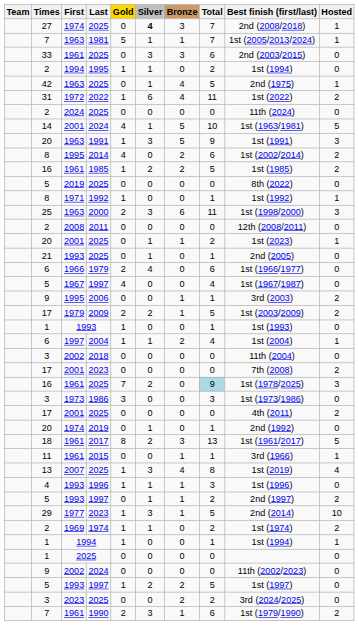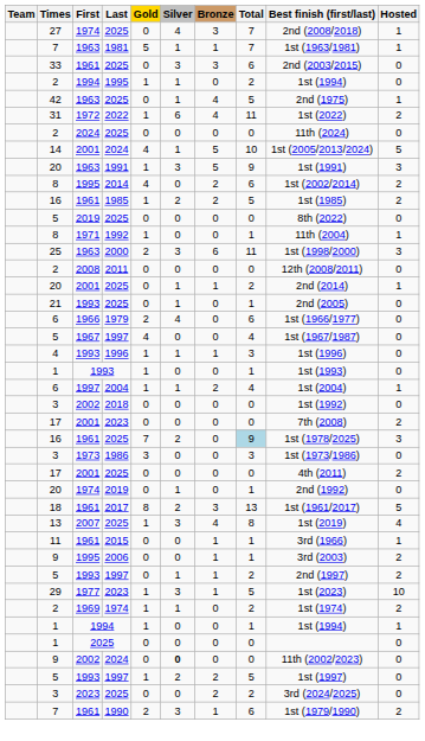 <table class="wikitable sortable" style="text-align:center; font-size:90%;">
 <tr>
 <th>Team</th>
 <th>Times</th>
 <th>First</th>
 <th>Last</th>
 <th style="background:gold">Gold</th>
 <th style="background:silver">Silver</th>
 <th style="background:#c96">Bronze</th>
 <th>Total</th>
 <th>Best finish (first/last)</th>
 <th>Hosted</th>
 </tr>
 <tr>
 <td align=left></td>
 <td>27</td>
 <td><a href='#'>1974</a></td>
 <td><a href='#'>2025</a></td>
 <td>0</td>
-<td><strong>4</strong></td>
+<td>4</td>
 <td>3</td>
 <td>7</td>
 <td>2nd (<a href='#'>2008</a>/<a href='#'>2018</a>)</td>
 <td>1</td>
 </tr>
 <tr>
 <td align=left></td>
 <td>7</td>
 <td><a href='#'>1963</a></td>
 <td><a href='#'>1981</a></td>
 <td>5</td>
 <td>1</td>
 <td>1</td>
 <td>7</td>
-<td>1st (<a href='#'>2005</a>/<a href='#'>2013</a>/<a href='#'>2024</a>)</td>
+<td>1st (<a href='#'>1963</a>/<a href='#'>1981</a>)</td>
 <td>1</td>
 </tr>
 <tr>
 <td align=left></td>
 <td>33</td>
 <td><a href='#'>1961</a></td>
 <td><a href='#'>2025</a></td>
 <td>0</td>
 <td>3</td>
 <td>3</td>
 <td>6</td>
 <td>2nd (<a href='#'>2003</a>/<a href='#'>2015</a>)</td>
 <td>0</td>
 </tr>
 <tr>
 <td align=left></td>
 <td>2</td>
 <td><a href='#'>1994</a></td>
 <td><a href='#'>1995</a></td>
 <td>1</td>
 <td>1</td>
 <td>0</td>
 <td>2</td>
 <td>1st (<a href='#'>1994</a>)</td>
 <td>0</td>
 </tr>
 <tr>
 <td align=left></td>
 <td>42</td>
 <td><a href='#'>1963</a></td>
 <td><a href='#'>2025</a></td>
 <td>0</td>
 <td>1</td>
 <td>4</td>
 <td>5</td>
 <td>2nd (<a href='#'>1975</a>)</td>
 <td>1</td>
 </tr>
 <tr>
 <td align=left></td>
 <td>31</td>
 <td><a href='#'>1972</a></td>
 <td><a href='#'>2022</a></td>
 <td>1</td>
 <td>6</td>
 <td>4</td>
 <td>11</td>
 <td>1st (<a href='#'>2022</a>)</td>
 <td>2</td>
 </tr>
 <tr>
 <td align=left></td>
 <td>2</td>
 <td><a href='#'>2024</a></td>
 <td><a href='#'>2025</a></td>
 <td>0</td>
 <td>0</td>
 <td>0</td>
 <td>0</td>
 <td>11th (<a href='#'>2024</a>)</td>
 <td>0</td>
 </tr>
 <tr>
 <td align=left></td>
 <td>14</td>
 <td><a href='#'>2001</a></td>
 <td><a href='#'>2024</a></td>
 <td>4</td>
 <td>1</td>
 <td>5</td>
 <td>10</td>
-<td>1st (<a href='#'>1963</a>/<a href='#'>1981</a>)</td>
+<td>1st (<a href='#'>2005</a>/<a href='#'>2013</a>/<a href='#'>2024</a>)</td>
 <td>5</td>
 </tr>
 <tr>
 <td align=left></td>
 <td>20</td>
 <td><a href='#'>1963</a></td>
 <td><a href='#'>1991</a></td>
 <td>1</td>
 <td>3</td>
 <td>5</td>
 <td>9</td>
 <td>1st (<a href='#'>1991</a>)</td>
 <td>3</td>
 </tr>
 <tr>
 <td align=left></td>
 <td>8</td>
 <td><a href='#'>1995</a></td>
 <td><a href='#'>2014</a></td>
 <td>4</td>
 <td>0</td>
 <td>2</td>
 <td>6</td>
 <td>1st (<a href='#'>2002</a>/<a href='#'>2014</a>)</td>
 <td>2</td>
 </tr>
 <tr>
 <td align=left></td>
 <td>16</td>
 <td><a href='#'>1961</a></td>
 <td><a href='#'>1985</a></td>
 <td>1</td>
 <td>2</td>
 <td>2</td>
 <td>5</td>
 <td>1st (<a href='#'>1985</a>)</td>
 <td>2</td>
 </tr>
 <tr>
 <td align=left></td>
 <td>5</td>
 <td><a href='#'>2019</a></td>
 <td><a href='#'>2025</a></td>
 <td>0</td>
 <td>0</td>
 <td>0</td>
 <td>0</td>
 <td>8th (<a href='#'>2022</a>)</td>
 <td>0</td>
 </tr>
 <tr>
 <td align=left></td>
 <td>8</td>
 <td><a href='#'>1971</a></td>
 <td><a href='#'>1992</a></td>
 <td>1</td>
 <td>0</td>
 <td>0</td>
 <td>1</td>
-<td>1st (<a href='#'>1992</a>)</td>
+<td>11th (<a href='#'>2004</a>)</td>
 <td>1</td>
 </tr>
 <tr>
 <td align=left></td>
 <td>25</td>
 <td><a href='#'>1963</a></td>
 <td><a href='#'>2000</a></td>
 <td>2</td>
 <td>3</td>
 <td>6</td>
 <td>11</td>
 <td>1st (<a href='#'>1998</a>/<a href='#'>2000</a>)</td>
 <td>3</td>
 </tr>
 <tr>
 <td align=left></td>
 <td>2</td>
 <td><a href='#'>2008</a></td>
 <td><a href='#'>2011</a></td>
 <td>0</td>
 <td>0</td>
 <td>0</td>
 <td>0</td>
 <td>12th (<a href='#'>2008</a>/<a href='#'>2011</a>)</td>
 <td>0</td>
 </tr>
 <tr>
 <td align=left></td>
 <td>20</td>
 <td><a href='#'>2001</a></td>
 <td><a href='#'>2025</a></td>
 <td>0</td>
 <td>1</td>
 <td>1</td>
 <td>2</td>
-<td>1st (<a href='#'>2023</a>)</td>
+<td>2nd (<a href='#'>2014</a>)</td>
 <td>1</td>
 </tr>
 <tr>
 <td align=left></td>
 <td>21</td>
 <td><a href='#'>1993</a></td>
 <td><a href='#'>2025</a></td>
 <td>0</td>
 <td>1</td>
 <td>0</td>
 <td>1</td>
 <td>2nd (<a href='#'>2005</a>)</td>
 <td>0</td>
 </tr>
 <tr>
 <td align=left></td>
 <td>6</td>
 <td><a href='#'>1966</a></td>
 <td><a href='#'>1979</a></td>
 <td>2</td>
 <td>4</td>
 <td>0</td>
 <td>6</td>
 <td>1st (<a href='#'>1966</a>/<a href='#'>1977</a>)</td>
 <td>0</td>
 </tr>
 <tr>
 <td align=left></td>
 <td>5</td>
 <td><a href='#'>1967</a></td>
 <td><a href='#'>1997</a></td>
 <td>4</td>
 <td>0</td>
 <td>0</td>
 <td>4</td>
 <td>1st (<a href='#'>1967</a>/<a href='#'>1987</a>)</td>
 <td>0</td>
 </tr>
 <tr>
-<td align=left><em></em></td>
-<td>9</td>
-<td><a href='#'>1995</a></td>
-<td><a href='#'>2006</a></td>
-<td>0</td>
-<td>0</td>
+<td align=left></td>
+<td>4</td>
+<td><a href='#'>1993</a></td>
+<td><a href='#'>1996</a></td>
 <td>1</td>
 <td>1</td>
-<td>3rd (<a href='#'>2003</a>)</td>
-<td>2</td>
-</tr>
-<tr>
-<td align=left></td>
-<td>17</td>
-<td><a href='#'>1979</a></td>
-<td><a href='#'>2009</a></td>
-<td>2</td>
-<td>2</td>
 <td>1</td>
-<td>5</td>
-<td>1st (<a href='#'>2003</a>/<a href='#'>2009</a>)</td>
-<td>2</td>
+<td>3</td>
+<td>1st (<a href='#'>1996</a>)</td>
+<td>0</td>
 </tr>
 <tr>
 <td align=left></td>
 <td>1</td>
 <td colspan=2><a href='#'>1993</a></td>
 <td>1</td>
 <td>0</td>
 <td>0</td>
 <td>1</td>
 <td>1st (<a href='#'>1993</a>)</td>
 <td>0</td>
 </tr>
 <tr>
 <td align=left></td>
 <td>6</td>
 <td><a href='#'>1997</a></td>
 <td><a href='#'>2004</a></td>
 <td>1</td>
 <td>1</td>
 <td>2</td>
 <td>4</td>
 <td>1st (<a href='#'>2004</a>)</td>
 <td>1</td>
 </tr>
 <tr>
 <td align=left></td>
 <td>3</td>
 <td><a href='#'>2002</a></td>
 <td><a href='#'>2018</a></td>
 <td>0</td>
 <td>0</td>
 <td>0</td>
 <td>0</td>
-<td>11th (<a href='#'>2004</a>)</td>
+<td>1st (<a href='#'>1992</a>)</td>
 <td>0</td>
 </tr>
 <tr>
 <td align=left></td>
 <td>17</td>
 <td><a href='#'>2001</a></td>
 <td><a href='#'>2023</a></td>
 <td>0</td>
 <td>0</td>
 <td>0</td>
 <td>0</td>
 <td>7th (<a href='#'>2008</a>)</td>
 <td>2</td>
 </tr>
 <tr>
 <td align=left></td>
 <td>16</td>
 <td><a href='#'>1961</a></td>
 <td><a href='#'>2025</a></td>
 <td>7</td>
 <td>2</td>
 <td>0</td>
 <td style="background: lightblue;">9</td>
 <td>1st (<a href='#'>1978</a>/<a href='#'>2025</a>)</td>
 <td>3</td>
 </tr>
 <tr>
 <td align=left></td>
 <td>3</td>
 <td><a href='#'>1973</a></td>
 <td><a href='#'>1986</a></td>
 <td>3</td>
 <td>0</td>
 <td>0</td>
 <td>3</td>
 <td>1st (<a href='#'>1973</a>/<a href='#'>1986</a>)</td>
 <td>0</td>
 </tr>
 <tr>
 <td align=left></td>
 <td>17</td>
 <td><a href='#'>2001</a></td>
 <td><a href='#'>2025</a></td>
 <td>0</td>
 <td>0</td>
 <td>0</td>
 <td>0</td>
 <td>4th (<a href='#'>2011</a>)</td>
 <td>2</td>
 </tr>
 <tr>
 <td align=left></td>
 <td>20</td>
 <td><a href='#'>1974</a></td>
 <td><a href='#'>2019</a></td>
 <td>0</td>
 <td>1</td>
 <td>0</td>
 <td>1</td>
 <td>2nd (<a href='#'>1992</a>)</td>
 <td>0</td>
 </tr>
 <tr>
 <td align=left></td>
 <td>18</td>
 <td><a href='#'>1961</a></td>
 <td><a href='#'>2017</a></td>
 <td>8</td>
 <td>2</td>
 <td>3</td>
 <td>13</td>
 <td>1st (<a href='#'>1961</a>/<a href='#'>2017</a>)</td>
 <td>5</td>
 </tr>
 <tr>
 <td align=left></td>
-<td>11</td>
-<td><a href='#'>1961</a></td>
-<td><a href='#'>2015</a></td>
-<td>0</td>
-<td>0</td>
-<td>1</td>
-<td>1</td>
-<td>3rd (<a href='#'>1966</a>)</td>
-<td>1</td>
-</tr>
-<tr>
-<td align=left></td>
 <td>13</td>
 <td><a href='#'>2007</a></td>
 <td><a href='#'>2025</a></td>
 <td>1</td>
 <td>3</td>
 <td>4</td>
 <td>8</td>
 <td>1st (<a href='#'>2019</a>)</td>
 <td>4</td>
 </tr>
 <tr>
 <td align=left></td>
-<td>4</td>
-<td><a href='#'>1993</a></td>
-<td><a href='#'>1996</a></td>
+<td>11</td>
+<td><a href='#'>1961</a></td>
+<td><a href='#'>2015</a></td>
+<td>0</td>
+<td>0</td>
 <td>1</td>
 <td>1</td>
+<td>3rd (<a href='#'>1966</a>)</td>
 <td>1</td>
-<td>3</td>
-<td>1st (<a href='#'>1996</a>)</td>
+</tr>
+<tr>
+<td align=left><em></em></td>
+<td>9</td>
+<td><a href='#'>1995</a></td>
+<td><a href='#'>2006</a></td>
 <td>0</td>
+<td>0</td>
+<td>1</td>
+<td>1</td>
+<td>3rd (<a href='#'>2003</a>)</td>
+<td>2</td>
 </tr>
 <tr>
 <td align=left></td>
 <td>5</td>
 <td><a href='#'>1993</a></td>
 <td><a href='#'>1997</a></td>
 <td>0</td>
 <td>1</td>
 <td>1</td>
 <td>2</td>
 <td>2nd (<a href='#'>1997</a>)</td>
 <td>2</td>
 </tr>
 <tr>
 <td align=left></td>
 <td>29</td>
 <td><a href='#'>1977</a></td>
 <td><a href='#'>2023</a></td>
 <td>1</td>
 <td>3</td>
 <td>1</td>
 <td>5</td>
-<td>2nd (<a href='#'>2014</a>)</td>
+<td>1st (<a href='#'>2023</a>)</td>
 <td>10</td>
 </tr>
 <tr>
 <td align=left></td>
 <td>2</td>
 <td><a href='#'>1969</a></td>
 <td><a href='#'>1974</a></td>
 <td>1</td>
 <td>1</td>
 <td>0</td>
 <td>2</td>
 <td>1st (<a href='#'>1974</a>)</td>
 <td>2</td>
 </tr>
 <tr>
 <td align=left></td>
 <td>1</td>
 <td colspan=2><a href='#'>1994</a></td>
 <td>1</td>
 <td>0</td>
 <td>0</td>
 <td>1</td>
 <td>1st (<a href='#'>1994</a>)</td>
 <td>1</td>
 </tr>
 <tr>
 <td align=left></td>
 <td>1</td>
 <td colspan=2><a href='#'>2025</a></td>
 <td>0</td>
 <td>0</td>
 <td>0</td>
 <td>0</td>
 <td></td>
 <td>0</td>
 </tr>
 <tr>
 <td align=left></td>
 <td>9</td>
 <td><a href='#'>2002</a></td>
 <td><a href='#'>2024</a></td>
 <td>0</td>
-<td>0</td>
+<td><strong>0</strong></td>
 <td>0</td>
 <td>0</td>
 <td>11th (<a href='#'>2002</a>/<a href='#'>2023</a>)</td>
 <td>0</td>
 </tr>
 <tr>
 <td align=left></td>
 <td>5</td>
 <td><a href='#'>1993</a></td>
 <td><a href='#'>1997</a></td>
 <td>1</td>
 <td>2</td>
 <td>2</td>
 <td>5</td>
 <td>1st (<a href='#'>1997</a>)</td>
 <td>0</td>
 </tr>
 <tr>
 <td align=left></td>
 <td>3</td>
 <td><a href='#'>2023</a></td>
 <td><a href='#'>2025</a></td>
 <td>0</td>
 <td>0</td>
 <td>2</td>
 <td>2</td>
 <td>3rd (<a href='#'>2024</a>/<a href='#'>2025</a>)</td>
 <td>0</td>
 </tr>
 <tr>
 <td align=left><em></em></td>
 <td>7</td>
 <td><a href='#'>1961</a></td>
 <td><a href='#'>1990</a></td>
 <td>2</td>
 <td>3</td>
 <td>1</td>
 <td>6</td>
 <td>1st (<a href='#'>1979</a>/<a href='#'>1990</a>)</td>
 <td>2</td>
 </tr>
 </table>
